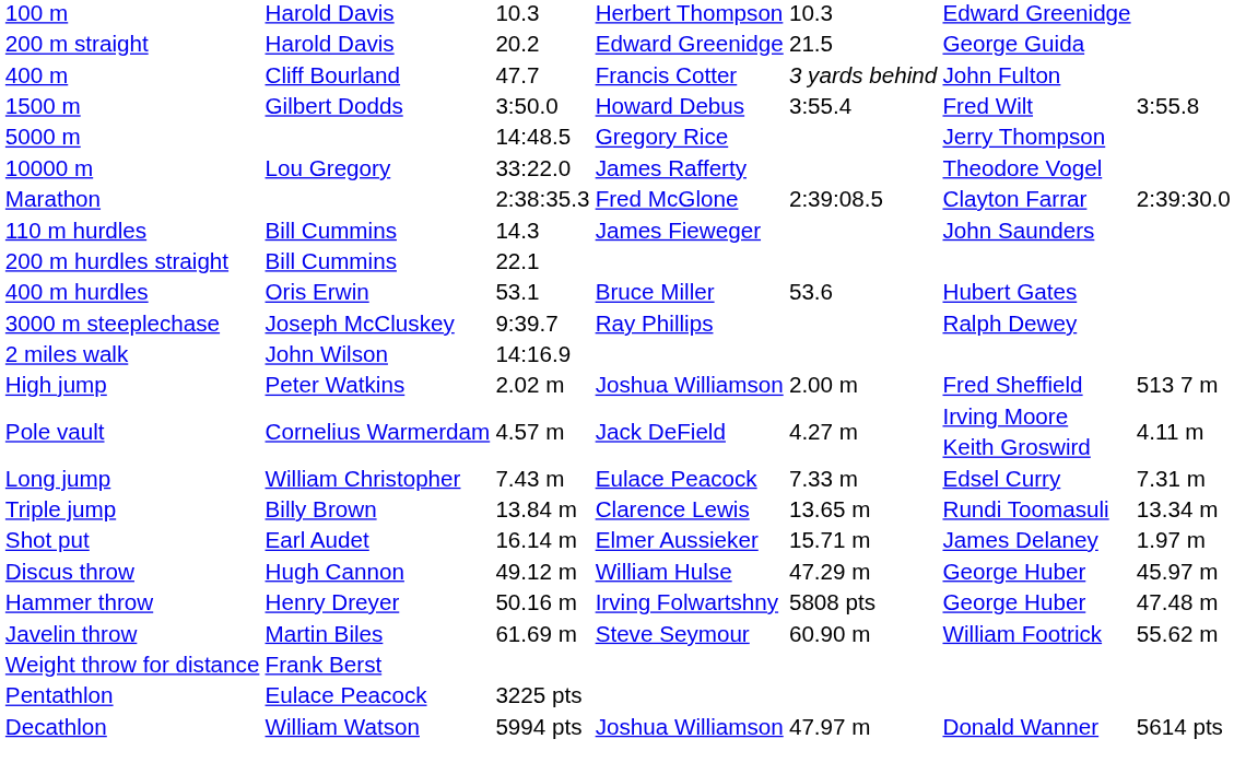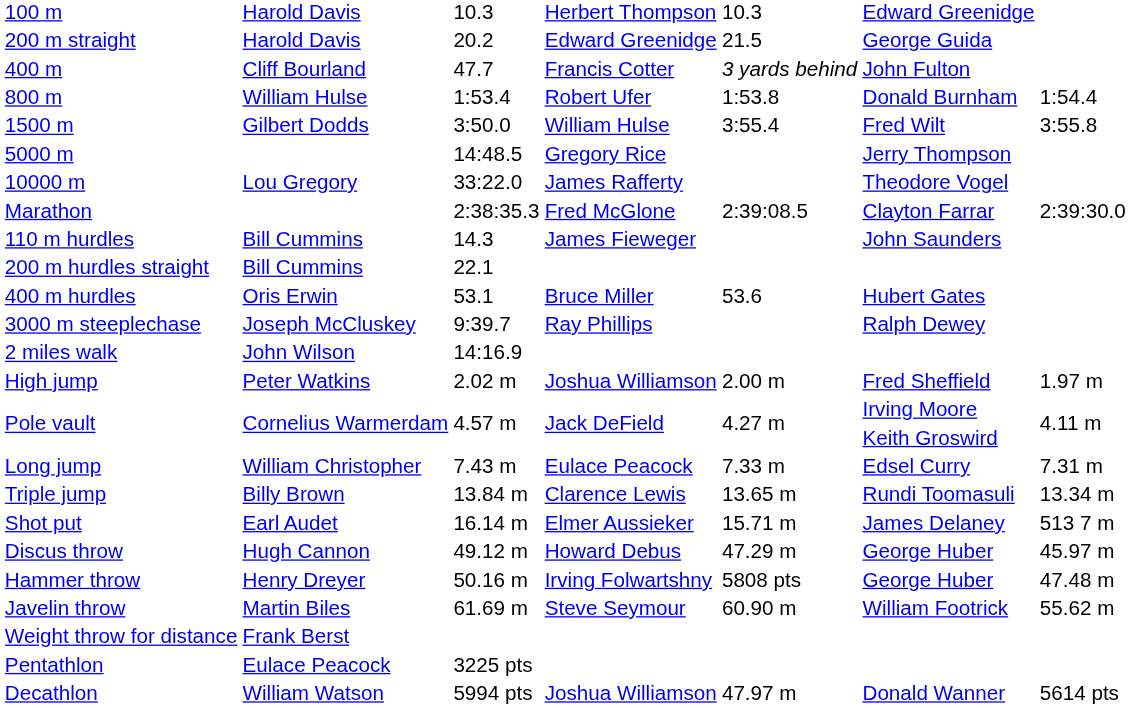 <table>
 <tr>
 <td><a href='#'>100 m</a></td>
 <td><a href='#'>Harold Davis</a></td>
 <td>10.3</td>
 <td><a href='#'>Herbert Thompson</a></td>
 <td>10.3 </td>
 <td><a href='#'>Edward Greenidge</a></td>
 <td></td>
 </tr>
 <tr>
 <td><a href='#'>200 m straight</a></td>
 <td><a href='#'>Harold Davis</a></td>
 <td>20.2</td>
 <td><a href='#'>Edward Greenidge</a></td>
 <td>21.5 </td>
 <td><a href='#'>George Guida</a></td>
 <td></td>
 </tr>
 <tr>
 <td><a href='#'>400 m</a></td>
 <td><a href='#'>Cliff Bourland</a></td>
 <td>47.7</td>
 <td><a href='#'>Francis Cotter</a></td>
 <td><em>3 yards behind</em></td>
 <td><a href='#'>John Fulton</a></td>
 <td></td>
 </tr>
 <tr>
+<td><a href='#'>800 m</a></td>
+<td><a href='#'>William Hulse</a></td>
+<td>1:53.4</td>
+<td><a href='#'>Robert Ufer</a></td>
+<td>1:53.8</td>
+<td><a href='#'>Donald Burnham</a></td>
+<td>1:54.4</td>
+</tr>
+<tr>
 <td><a href='#'>1500 m</a></td>
 <td><a href='#'>Gilbert Dodds</a></td>
 <td>3:50.0</td>
-<td><a href='#'>Howard Debus</a></td>
+<td><a href='#'>William Hulse</a></td>
 <td>3:55.4</td>
 <td><a href='#'>Fred Wilt</a></td>
 <td>3:55.8</td>
 </tr>
 <tr>
 <td><a href='#'>5000 m</a></td>
 <td></td>
 <td>14:48.5</td>
 <td><a href='#'>Gregory Rice</a></td>
 <td></td>
 <td><a href='#'>Jerry Thompson</a></td>
 <td></td>
 </tr>
 <tr>
 <td><a href='#'>10000 m</a></td>
 <td><a href='#'>Lou Gregory</a></td>
 <td>33:22.0</td>
 <td><a href='#'>James Rafferty</a></td>
 <td></td>
 <td><a href='#'>Theodore Vogel</a></td>
 <td></td>
 </tr>
 <tr>
 <td><a href='#'>Marathon</a></td>
 <td></td>
 <td>2:38:35.3</td>
 <td><a href='#'>Fred McGlone</a></td>
 <td>2:39:08.5</td>
 <td><a href='#'>Clayton Farrar</a></td>
 <td>2:39:30.0</td>
 </tr>
 <tr>
 <td><a href='#'>110 m hurdles</a></td>
 <td><a href='#'>Bill Cummins</a></td>
 <td>14.3</td>
 <td><a href='#'>James Fieweger</a></td>
 <td></td>
 <td><a href='#'>John Saunders</a></td>
 <td></td>
 </tr>
 <tr>
 <td><a href='#'>200 m hurdles straight</a></td>
 <td><a href='#'>Bill Cummins</a></td>
 <td>22.1</td>
 <td></td>
 <td></td>
 <td></td>
 <td></td>
 </tr>
 <tr>
 <td><a href='#'>400 m hurdles</a></td>
 <td><a href='#'>Oris Erwin</a></td>
 <td>53.1</td>
 <td><a href='#'>Bruce Miller</a></td>
 <td>53.6</td>
 <td><a href='#'>Hubert Gates</a></td>
 <td></td>
 </tr>
 <tr>
 <td><a href='#'>3000 m steeplechase</a></td>
 <td><a href='#'>Joseph McCluskey</a></td>
 <td>9:39.7</td>
 <td><a href='#'>Ray Phillips</a></td>
 <td></td>
 <td><a href='#'>Ralph Dewey</a></td>
 <td></td>
 </tr>
 <tr>
 <td><a href='#'>2 miles walk</a></td>
 <td><a href='#'>John Wilson</a></td>
 <td>14:16.9</td>
 <td></td>
 <td></td>
 <td></td>
 <td></td>
 </tr>
 <tr>
 <td><a href='#'>High jump</a></td>
 <td><a href='#'>Peter Watkins</a></td>
 <td>2.02 m</td>
 <td><a href='#'>Joshua Williamson</a></td>
 <td>2.00 m</td>
 <td><a href='#'>Fred Sheffield</a></td>
-<td>513 7 m</td>
+<td>1.97 m</td>
 </tr>
 <tr>
 <td rowspan=2><a href='#'>Pole vault</a></td>
 <td rowspan=2><a href='#'>Cornelius Warmerdam</a></td>
 <td rowspan=2>4.57 m</td>
 <td rowspan=2><a href='#'>Jack DeField</a></td>
 <td rowspan=2>4.27 m</td>
 <td><a href='#'>Irving Moore</a></td>
 <td rowspan=2>4.11 m</td>
 </tr>
 <tr>
 <td rowspan=1><a href='#'>Keith Groswird</a></td>
 </tr>
 <tr>
 <td><a href='#'>Long jump</a></td>
 <td><a href='#'>William Christopher</a></td>
 <td>7.43 m</td>
 <td><a href='#'>Eulace Peacock</a></td>
 <td>7.33 m</td>
 <td><a href='#'>Edsel Curry</a></td>
 <td>7.31 m</td>
 </tr>
 <tr>
 <td><a href='#'>Triple jump</a></td>
 <td><a href='#'>Billy Brown</a></td>
 <td>13.84 m</td>
 <td><a href='#'>Clarence Lewis</a></td>
 <td>13.65 m</td>
 <td><a href='#'>Rundi Toomasuli</a></td>
 <td>13.34 m</td>
 </tr>
 <tr>
 <td><a href='#'>Shot put</a></td>
 <td><a href='#'>Earl Audet</a></td>
 <td>16.14 m</td>
 <td><a href='#'>Elmer Aussieker</a></td>
 <td>15.71 m</td>
 <td><a href='#'>James Delaney</a></td>
-<td>1.97 m</td>
+<td>513 7 m</td>
 </tr>
 <tr>
 <td><a href='#'>Discus throw</a></td>
 <td><a href='#'>Hugh Cannon</a></td>
 <td>49.12 m</td>
-<td><a href='#'>William Hulse</a></td>
+<td><a href='#'>Howard Debus</a></td>
 <td>47.29 m</td>
 <td><a href='#'>George Huber</a></td>
 <td>45.97 m</td>
 </tr>
 <tr>
 <td><a href='#'>Hammer throw</a></td>
 <td><a href='#'>Henry Dreyer</a></td>
 <td>50.16 m</td>
 <td><a href='#'>Irving Folwartshny</a></td>
 <td>5808 pts</td>
 <td><a href='#'>George Huber</a></td>
 <td>47.48 m</td>
 </tr>
 <tr>
 <td><a href='#'>Javelin throw</a></td>
 <td><a href='#'>Martin Biles</a></td>
 <td>61.69 m</td>
 <td><a href='#'>Steve Seymour</a></td>
 <td>60.90 m</td>
 <td><a href='#'>William Footrick</a></td>
 <td>55.62 m</td>
 </tr>
 <tr>
 <td><a href='#'>Weight throw for distance</a></td>
 <td><a href='#'>Frank Berst</a></td>
 <td></td>
 <td></td>
 <td></td>
 <td></td>
 <td></td>
 </tr>
 <tr>
 <td><a href='#'>Pentathlon</a></td>
 <td><a href='#'>Eulace Peacock</a></td>
 <td>3225 pts</td>
 <td></td>
 <td></td>
 <td></td>
 <td></td>
 </tr>
 <tr>
 <td><a href='#'>Decathlon</a></td>
 <td><a href='#'>William Watson</a></td>
 <td>5994 pts</td>
 <td><a href='#'>Joshua Williamson</a></td>
 <td>47.97 m</td>
 <td><a href='#'>Donald Wanner</a></td>
 <td>5614 pts</td>
 </tr>
 </table>
